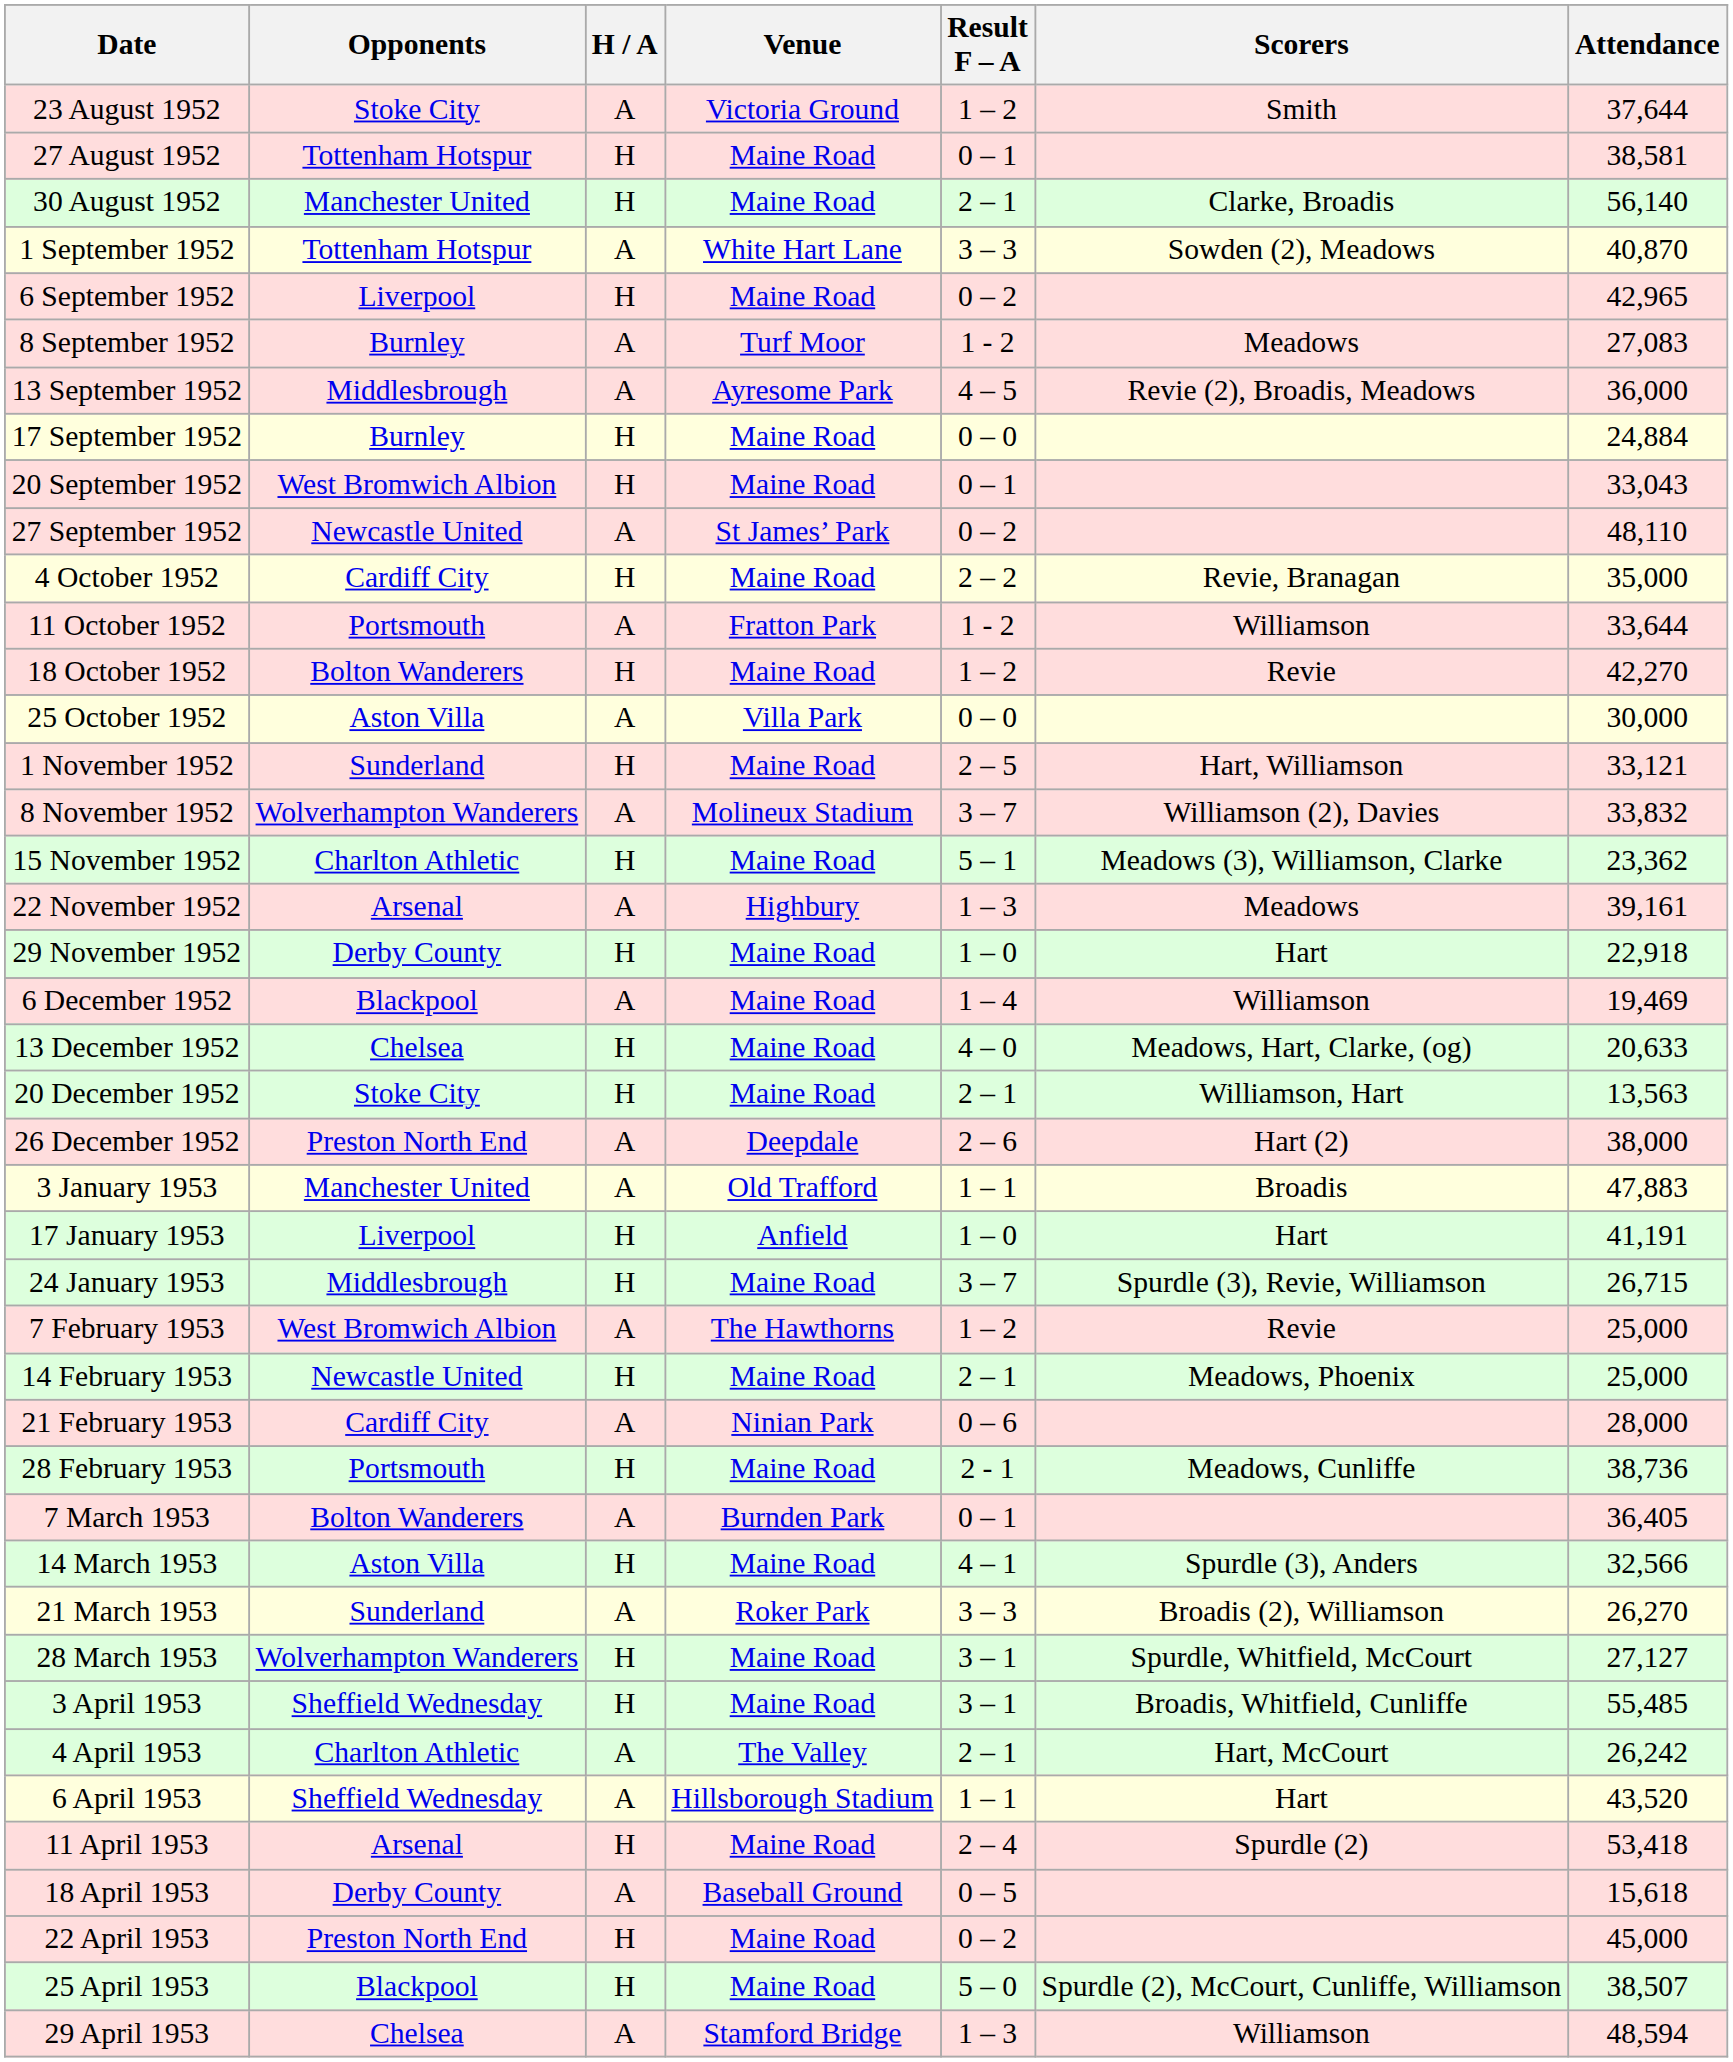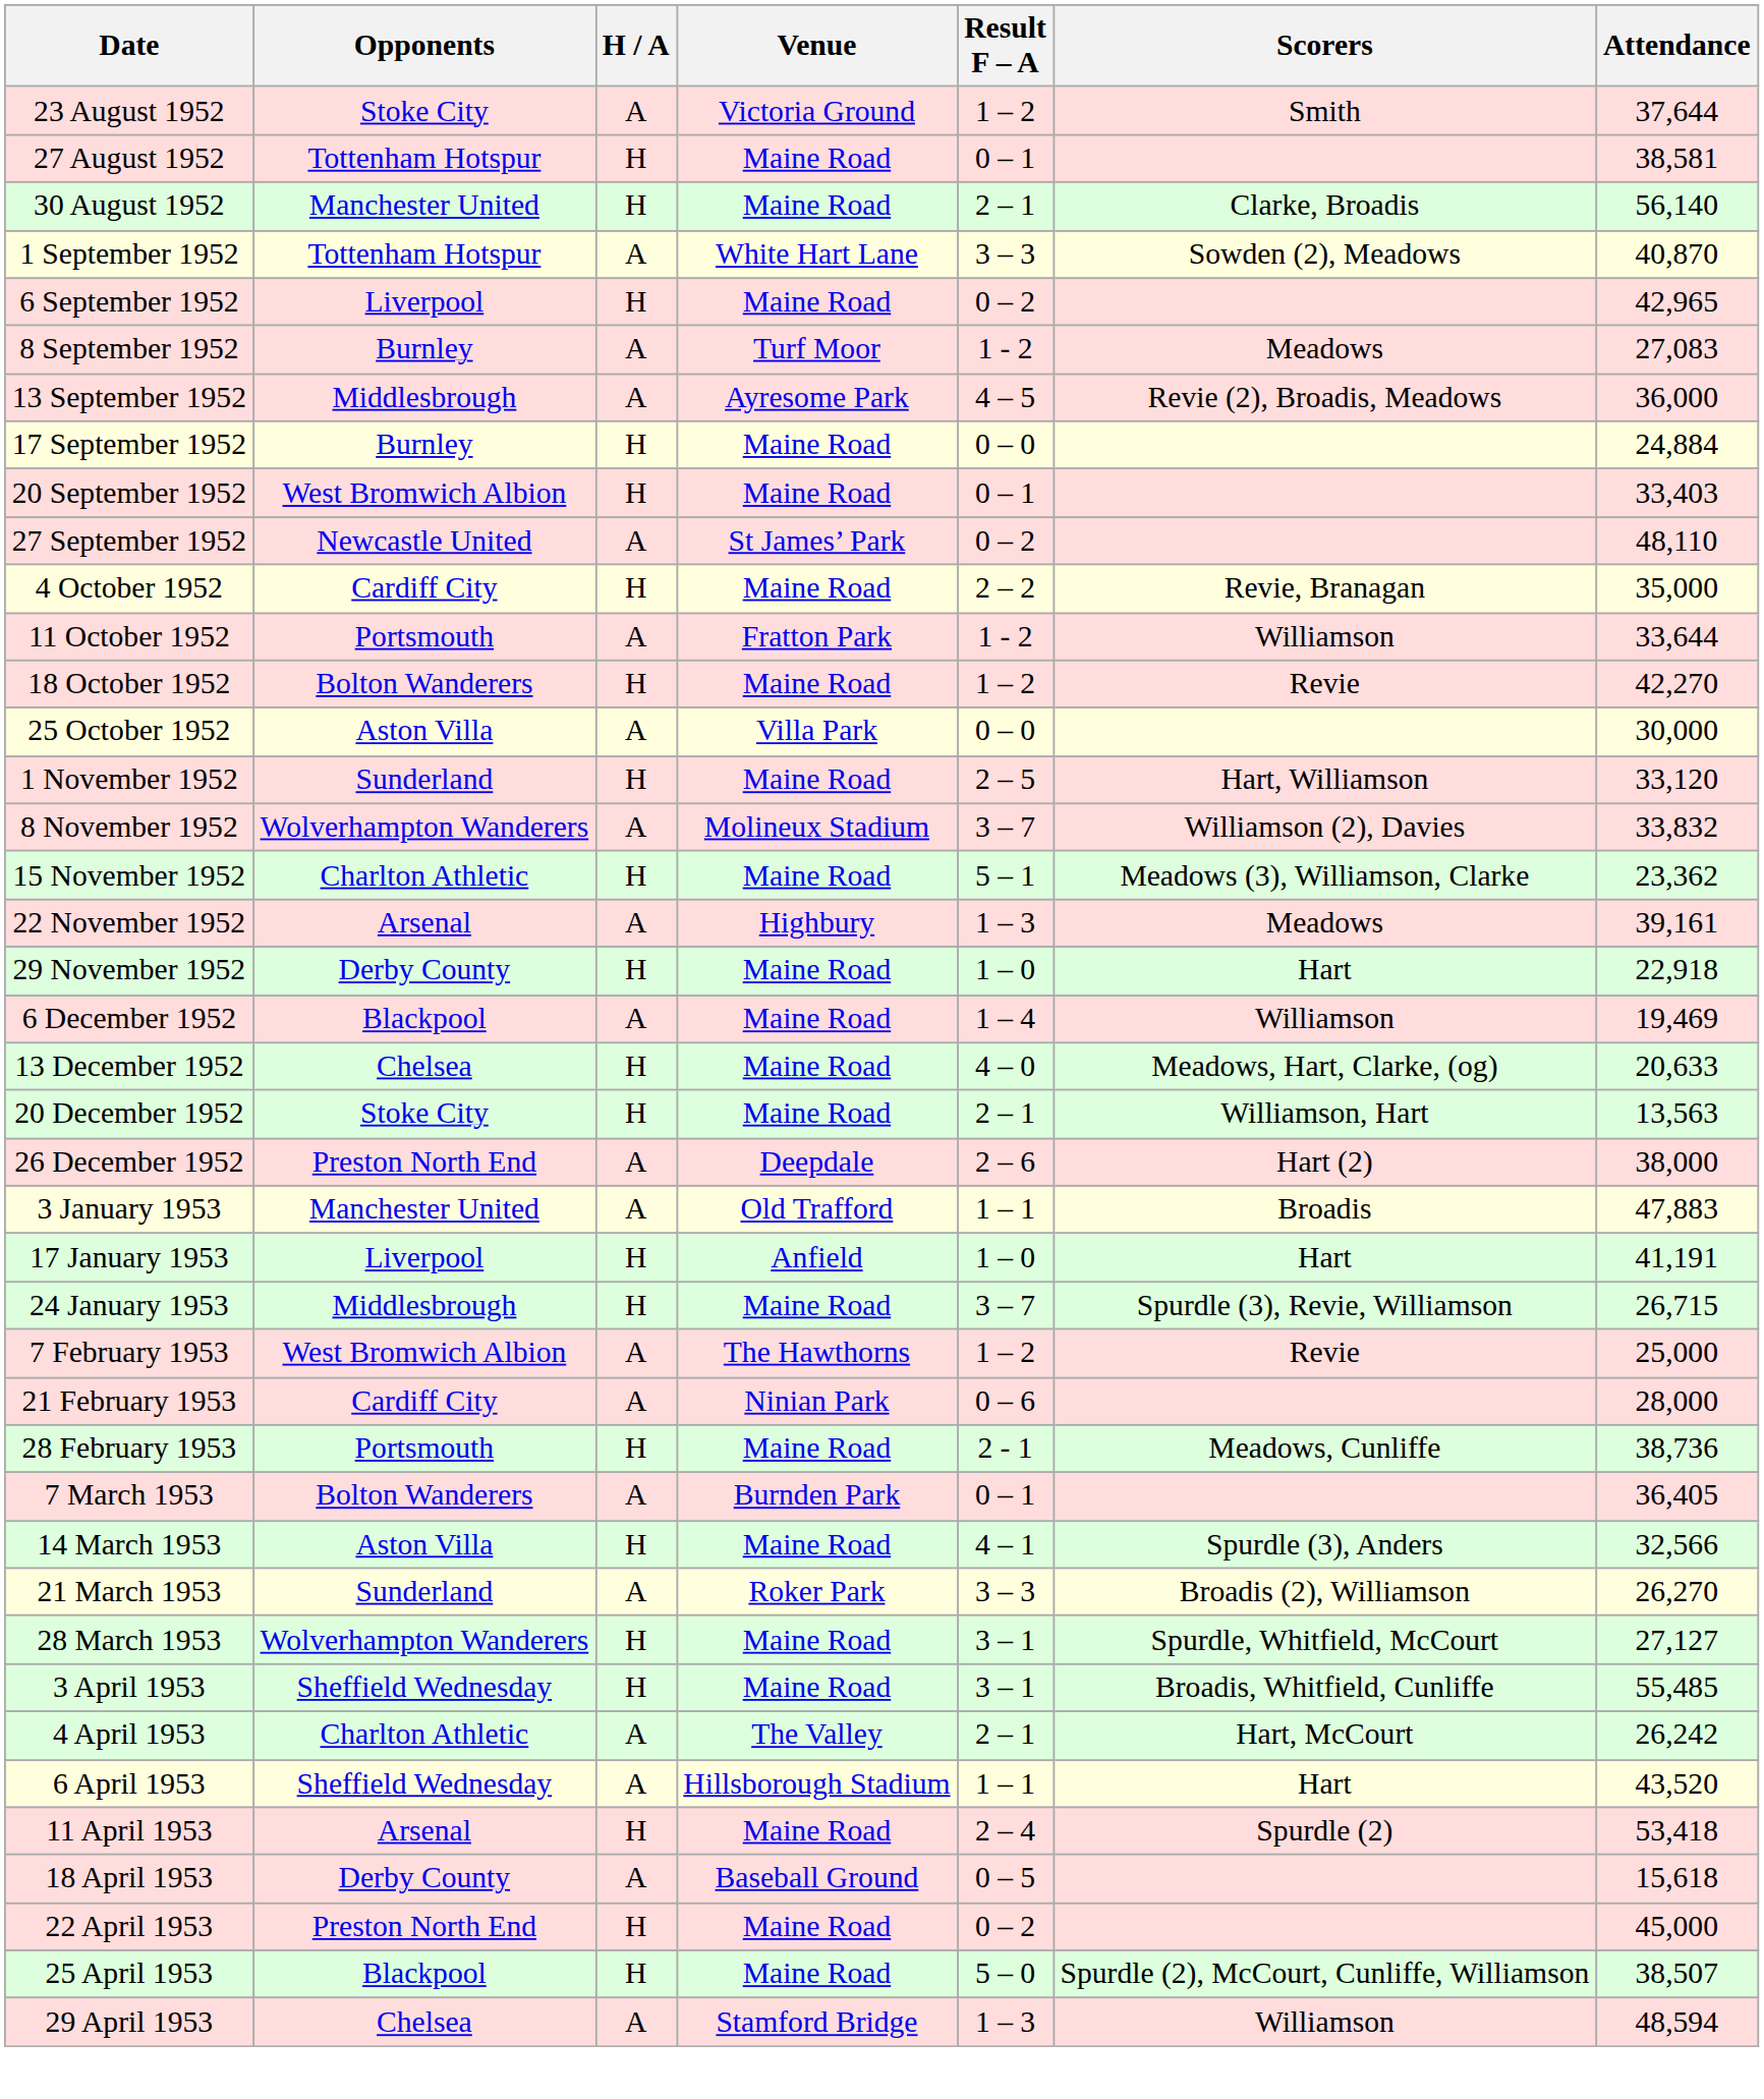 <table class="wikitable" style="text-align:center">
 <tr>
 <th>Date</th>
 <th>Opponents</th>
 <th>H / A</th>
 <th>Venue</th>
 <th>Result<br>F – A</th>
 <th>Scorers</th>
 <th>Attendance</th>
 </tr>
 <tr bgcolor="#ffdddd">
 <td>23 August 1952</td>
 <td><a href='#'>Stoke City</a></td>
 <td>A</td>
 <td><a href='#'>Victoria Ground</a></td>
 <td>1 – 2</td>
 <td>Smith</td>
 <td>37,644</td>
 </tr>
 <tr bgcolor="#ffdddd">
 <td>27 August 1952</td>
 <td><a href='#'>Tottenham Hotspur</a></td>
 <td>H</td>
 <td><a href='#'>Maine Road</a></td>
 <td>0 – 1</td>
 <td></td>
 <td>38,581</td>
 </tr>
 <tr bgcolor="#ddffdd">
 <td>30 August 1952</td>
 <td><a href='#'>Manchester United</a></td>
 <td>H</td>
 <td><a href='#'>Maine Road</a></td>
 <td>2 – 1</td>
 <td>Clarke, Broadis</td>
 <td>56,140</td>
 </tr>
 <tr bgcolor="#ffffdd">
 <td>1 September 1952</td>
 <td><a href='#'>Tottenham Hotspur</a></td>
 <td>A</td>
 <td><a href='#'>White Hart Lane</a></td>
 <td>3 – 3</td>
 <td>Sowden (2), Meadows</td>
 <td>40,870</td>
 </tr>
 <tr bgcolor="#ffdddd">
 <td>6 September 1952</td>
 <td><a href='#'>Liverpool</a></td>
 <td>H</td>
 <td><a href='#'>Maine Road</a></td>
 <td>0 – 2</td>
 <td></td>
 <td>42,965</td>
 </tr>
 <tr bgcolor="#ffdddd">
 <td>8 September 1952</td>
 <td><a href='#'>Burnley</a></td>
 <td>A</td>
 <td><a href='#'>Turf Moor</a></td>
 <td>1 - 2</td>
 <td>Meadows</td>
 <td>27,083</td>
 </tr>
 <tr bgcolor="#ffdddd">
 <td>13 September 1952</td>
 <td><a href='#'>Middlesbrough</a></td>
 <td>A</td>
 <td><a href='#'>Ayresome Park</a></td>
 <td>4 – 5</td>
 <td>Revie (2), Broadis, Meadows</td>
 <td>36,000</td>
 </tr>
 <tr bgcolor="#ffffdd">
 <td>17 September 1952</td>
 <td><a href='#'>Burnley</a></td>
 <td>H</td>
 <td><a href='#'>Maine Road</a></td>
 <td>0 – 0</td>
 <td></td>
 <td>24,884</td>
 </tr>
 <tr bgcolor="#ffdddd">
 <td>20 September 1952</td>
 <td><a href='#'>West Bromwich Albion</a></td>
 <td>H</td>
 <td><a href='#'>Maine Road</a></td>
 <td>0 – 1</td>
 <td></td>
-<td>33,043</td>
+<td>33,403</td>
 </tr>
 <tr bgcolor="#ffdddd">
 <td>27 September 1952</td>
 <td><a href='#'>Newcastle United</a></td>
 <td>A</td>
 <td><a href='#'>St James’ Park</a></td>
 <td>0 – 2</td>
 <td></td>
 <td>48,110</td>
 </tr>
 <tr bgcolor="#ffffdd">
 <td>4 October 1952</td>
 <td><a href='#'>Cardiff City</a></td>
 <td>H</td>
 <td><a href='#'>Maine Road</a></td>
 <td>2 – 2</td>
 <td>Revie, Branagan</td>
 <td>35,000</td>
 </tr>
 <tr bgcolor="#ffdddd">
 <td>11 October 1952</td>
 <td><a href='#'>Portsmouth</a></td>
 <td>A</td>
 <td><a href='#'>Fratton Park</a></td>
 <td>1 - 2</td>
 <td>Williamson</td>
 <td>33,644</td>
 </tr>
 <tr bgcolor="#ffdddd">
 <td>18 October 1952</td>
 <td><a href='#'>Bolton Wanderers</a></td>
 <td>H</td>
 <td><a href='#'>Maine Road</a></td>
 <td>1 – 2</td>
 <td>Revie</td>
 <td>42,270</td>
 </tr>
 <tr bgcolor="#ffffdd">
 <td>25 October 1952</td>
 <td><a href='#'>Aston Villa</a></td>
 <td>A</td>
 <td><a href='#'>Villa Park</a></td>
 <td>0 – 0</td>
 <td></td>
 <td>30,000</td>
 </tr>
 <tr bgcolor="#ffdddd">
 <td>1 November 1952</td>
 <td><a href='#'>Sunderland</a></td>
 <td>H</td>
 <td><a href='#'>Maine Road</a></td>
 <td>2 – 5</td>
 <td>Hart, Williamson</td>
-<td>33,121</td>
+<td>33,120</td>
 </tr>
 <tr bgcolor="#ffdddd">
 <td>8 November 1952</td>
 <td><a href='#'>Wolverhampton Wanderers</a></td>
 <td>A</td>
 <td><a href='#'>Molineux Stadium</a></td>
 <td>3 – 7</td>
 <td>Williamson (2), Davies</td>
 <td>33,832</td>
 </tr>
 <tr bgcolor="#ddffdd">
 <td>15 November 1952</td>
 <td><a href='#'>Charlton Athletic</a></td>
 <td>H</td>
 <td><a href='#'>Maine Road</a></td>
 <td>5 – 1</td>
 <td>Meadows (3), Williamson, Clarke</td>
 <td>23,362</td>
 </tr>
 <tr bgcolor="#ffdddd">
 <td>22 November 1952</td>
 <td><a href='#'>Arsenal</a></td>
 <td>A</td>
 <td><a href='#'>Highbury</a></td>
 <td>1 – 3</td>
 <td>Meadows</td>
 <td>39,161</td>
 </tr>
 <tr bgcolor="#ddffdd">
 <td>29 November 1952</td>
 <td><a href='#'>Derby County</a></td>
 <td>H</td>
 <td><a href='#'>Maine Road</a></td>
 <td>1 – 0</td>
 <td>Hart</td>
 <td>22,918</td>
 </tr>
 <tr bgcolor="#ffdddd">
 <td>6 December 1952</td>
 <td><a href='#'>Blackpool</a></td>
 <td>A</td>
 <td><a href='#'>Maine Road</a></td>
 <td>1 – 4</td>
 <td>Williamson</td>
 <td>19,469</td>
 </tr>
 <tr bgcolor="#ddffdd">
 <td>13 December 1952</td>
 <td><a href='#'>Chelsea</a></td>
 <td>H</td>
 <td><a href='#'>Maine Road</a></td>
 <td>4 – 0</td>
 <td>Meadows, Hart, Clarke, (og)</td>
 <td>20,633</td>
 </tr>
 <tr bgcolor="#ddffdd">
 <td>20 December 1952</td>
 <td><a href='#'>Stoke City</a></td>
 <td>H</td>
 <td><a href='#'>Maine Road</a></td>
 <td>2 – 1</td>
 <td>Williamson, Hart</td>
 <td>13,563</td>
 </tr>
 <tr bgcolor="#ffdddd">
 <td>26 December 1952</td>
 <td><a href='#'>Preston North End</a></td>
 <td>A</td>
 <td><a href='#'>Deepdale</a></td>
 <td>2 – 6</td>
 <td>Hart (2)</td>
 <td>38,000</td>
 </tr>
 <tr bgcolor="#ffffdd">
 <td>3 January 1953</td>
 <td><a href='#'>Manchester United</a></td>
 <td>A</td>
 <td><a href='#'>Old Trafford</a></td>
 <td>1 – 1</td>
 <td>Broadis</td>
 <td>47,883</td>
 </tr>
 <tr bgcolor="#ddffdd">
 <td>17 January 1953</td>
 <td><a href='#'>Liverpool</a></td>
 <td>H</td>
 <td><a href='#'>Anfield</a></td>
 <td>1 – 0</td>
 <td>Hart</td>
 <td>41,191</td>
 </tr>
 <tr bgcolor="#ddffdd">
 <td>24 January 1953</td>
 <td><a href='#'>Middlesbrough</a></td>
 <td>H</td>
 <td><a href='#'>Maine Road</a></td>
 <td>3 – 7</td>
 <td>Spurdle (3), Revie, Williamson</td>
 <td>26,715</td>
 </tr>
 <tr bgcolor="#ffdddd">
 <td>7 February 1953</td>
 <td><a href='#'>West Bromwich Albion</a></td>
 <td>A</td>
 <td><a href='#'>The Hawthorns</a></td>
 <td>1 – 2</td>
 <td>Revie</td>
-<td>25,000</td>
-</tr>
-<tr bgcolor="#ddffdd">
-<td>14 February 1953</td>
-<td><a href='#'>Newcastle United</a></td>
-<td>H</td>
-<td><a href='#'>Maine Road</a></td>
-<td>2 – 1</td>
-<td>Meadows, Phoenix</td>
 <td>25,000</td>
 </tr>
 <tr bgcolor="#ffdddd">
 <td>21 February 1953</td>
 <td><a href='#'>Cardiff City</a></td>
 <td>A</td>
 <td><a href='#'>Ninian Park</a></td>
 <td>0 – 6</td>
 <td></td>
 <td>28,000</td>
 </tr>
 <tr bgcolor="#ddffdd">
 <td>28 February 1953</td>
 <td><a href='#'>Portsmouth</a></td>
 <td>H</td>
 <td><a href='#'>Maine Road</a></td>
 <td>2 - 1</td>
 <td>Meadows, Cunliffe</td>
 <td>38,736</td>
 </tr>
 <tr bgcolor="#ffdddd">
 <td>7 March 1953</td>
 <td><a href='#'>Bolton Wanderers</a></td>
 <td>A</td>
 <td><a href='#'>Burnden Park</a></td>
 <td>0 – 1</td>
 <td></td>
 <td>36,405</td>
 </tr>
 <tr bgcolor="#ddffdd">
 <td>14 March 1953</td>
 <td><a href='#'>Aston Villa</a></td>
 <td>H</td>
 <td><a href='#'>Maine Road</a></td>
 <td>4 – 1</td>
 <td>Spurdle (3), Anders</td>
 <td>32,566</td>
 </tr>
 <tr bgcolor="#ffffdd">
 <td>21 March 1953</td>
 <td><a href='#'>Sunderland</a></td>
 <td>A</td>
 <td><a href='#'>Roker Park</a></td>
 <td>3 – 3</td>
 <td>Broadis (2), Williamson</td>
 <td>26,270</td>
 </tr>
 <tr bgcolor="#ddffdd">
 <td>28 March 1953</td>
 <td><a href='#'>Wolverhampton Wanderers</a></td>
 <td>H</td>
 <td><a href='#'>Maine Road</a></td>
 <td>3 – 1</td>
 <td>Spurdle, Whitfield, McCourt</td>
 <td>27,127</td>
 </tr>
 <tr bgcolor="#ddffdd">
 <td>3 April 1953</td>
 <td><a href='#'>Sheffield Wednesday</a></td>
 <td>H</td>
 <td><a href='#'>Maine Road</a></td>
 <td>3 – 1</td>
 <td>Broadis, Whitfield, Cunliffe</td>
 <td>55,485</td>
 </tr>
 <tr bgcolor="#ddffdd">
 <td>4 April 1953</td>
 <td><a href='#'>Charlton Athletic</a></td>
 <td>A</td>
 <td><a href='#'>The Valley</a></td>
 <td>2 – 1</td>
 <td>Hart, McCourt</td>
 <td>26,242</td>
 </tr>
 <tr bgcolor="#ffffdd">
 <td>6 April 1953</td>
 <td><a href='#'>Sheffield Wednesday</a></td>
 <td>A</td>
 <td><a href='#'>Hillsborough Stadium</a></td>
 <td>1 – 1</td>
 <td>Hart</td>
 <td>43,520</td>
 </tr>
 <tr bgcolor="#ffdddd">
 <td>11 April 1953</td>
 <td><a href='#'>Arsenal</a></td>
 <td>H</td>
 <td><a href='#'>Maine Road</a></td>
 <td>2 – 4</td>
 <td>Spurdle (2)</td>
 <td>53,418</td>
 </tr>
 <tr bgcolor="#ffdddd">
 <td>18 April 1953</td>
 <td><a href='#'>Derby County</a></td>
 <td>A</td>
 <td><a href='#'>Baseball Ground</a></td>
 <td>0 – 5</td>
 <td></td>
 <td>15,618</td>
 </tr>
 <tr bgcolor="#ffdddd">
 <td>22 April 1953</td>
 <td><a href='#'>Preston North End</a></td>
 <td>H</td>
 <td><a href='#'>Maine Road</a></td>
 <td>0 – 2</td>
 <td></td>
 <td>45,000</td>
 </tr>
 <tr bgcolor="#ddffdd">
 <td>25 April 1953</td>
 <td><a href='#'>Blackpool</a></td>
 <td>H</td>
 <td><a href='#'>Maine Road</a></td>
 <td>5 – 0</td>
 <td>Spurdle (2), McCourt, Cunliffe, Williamson</td>
 <td>38,507</td>
 </tr>
 <tr bgcolor="#ffdddd">
 <td>29 April 1953</td>
 <td><a href='#'>Chelsea</a></td>
 <td>A</td>
 <td><a href='#'>Stamford Bridge</a></td>
 <td>1 – 3</td>
 <td>Williamson</td>
 <td>48,594</td>
 </tr>
 </table>
